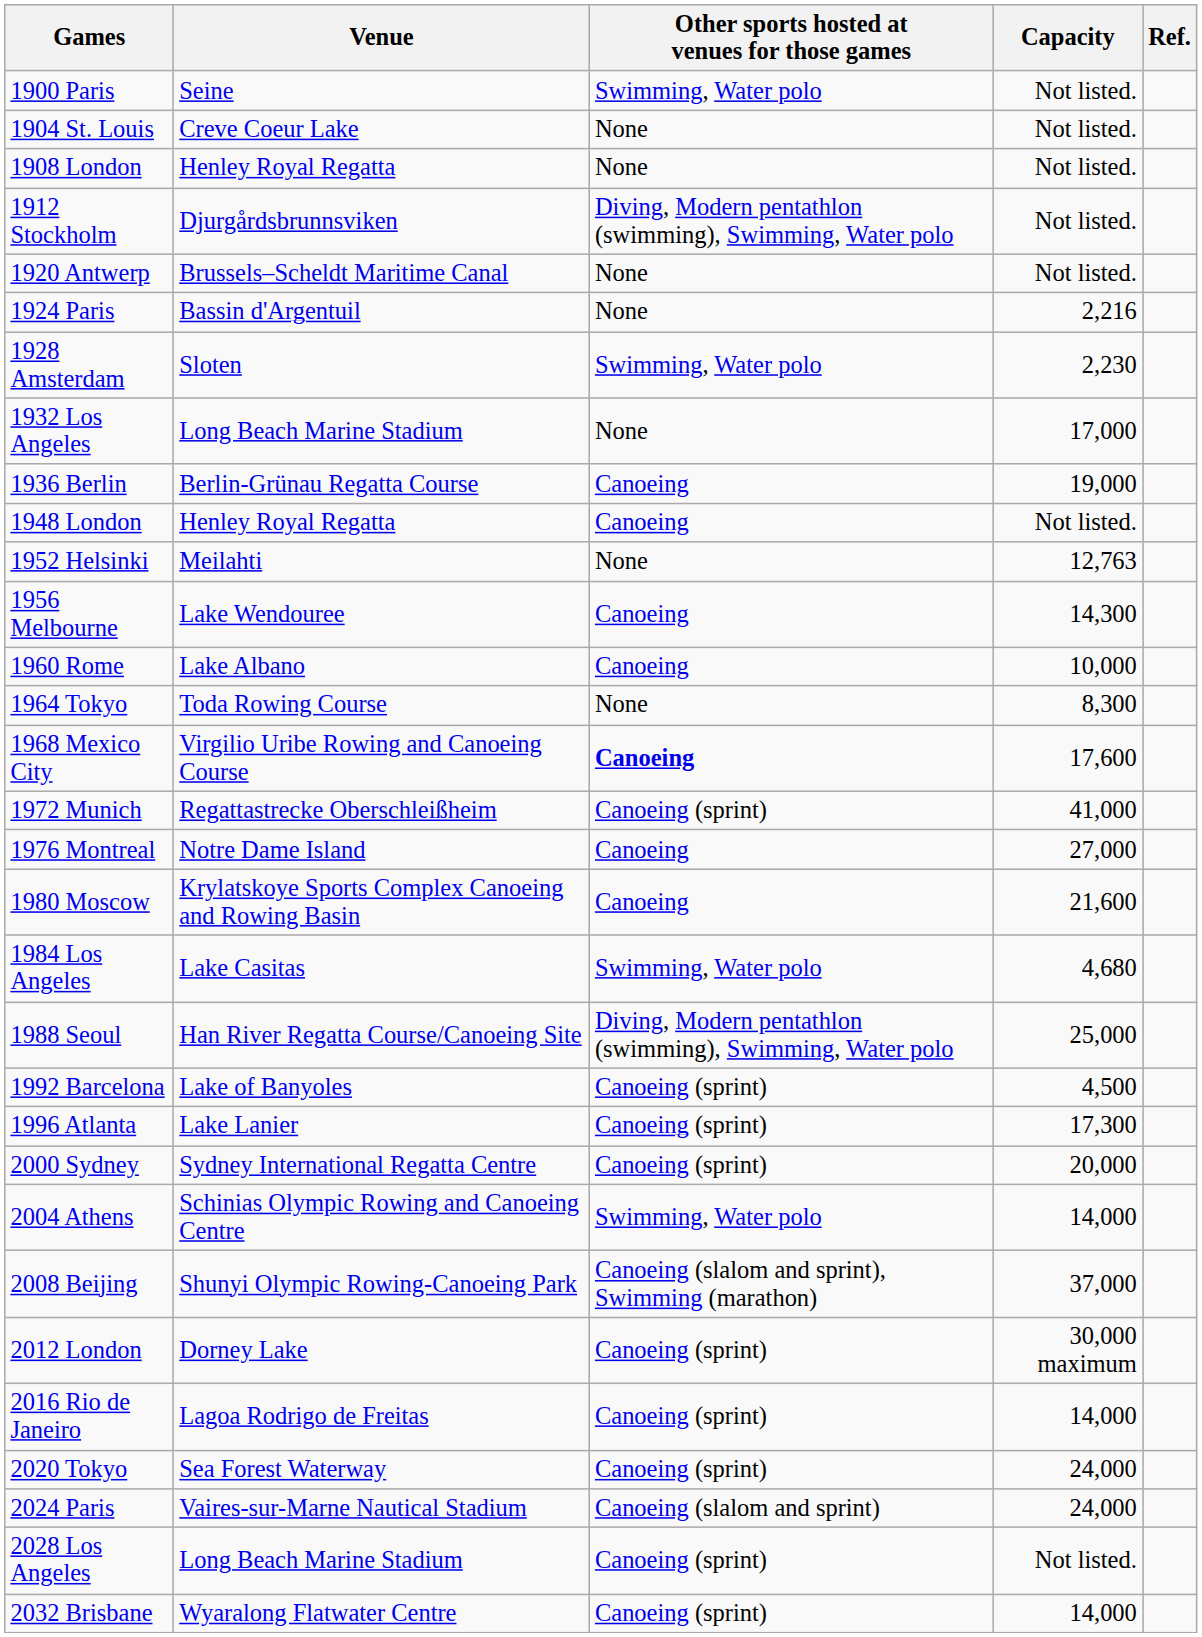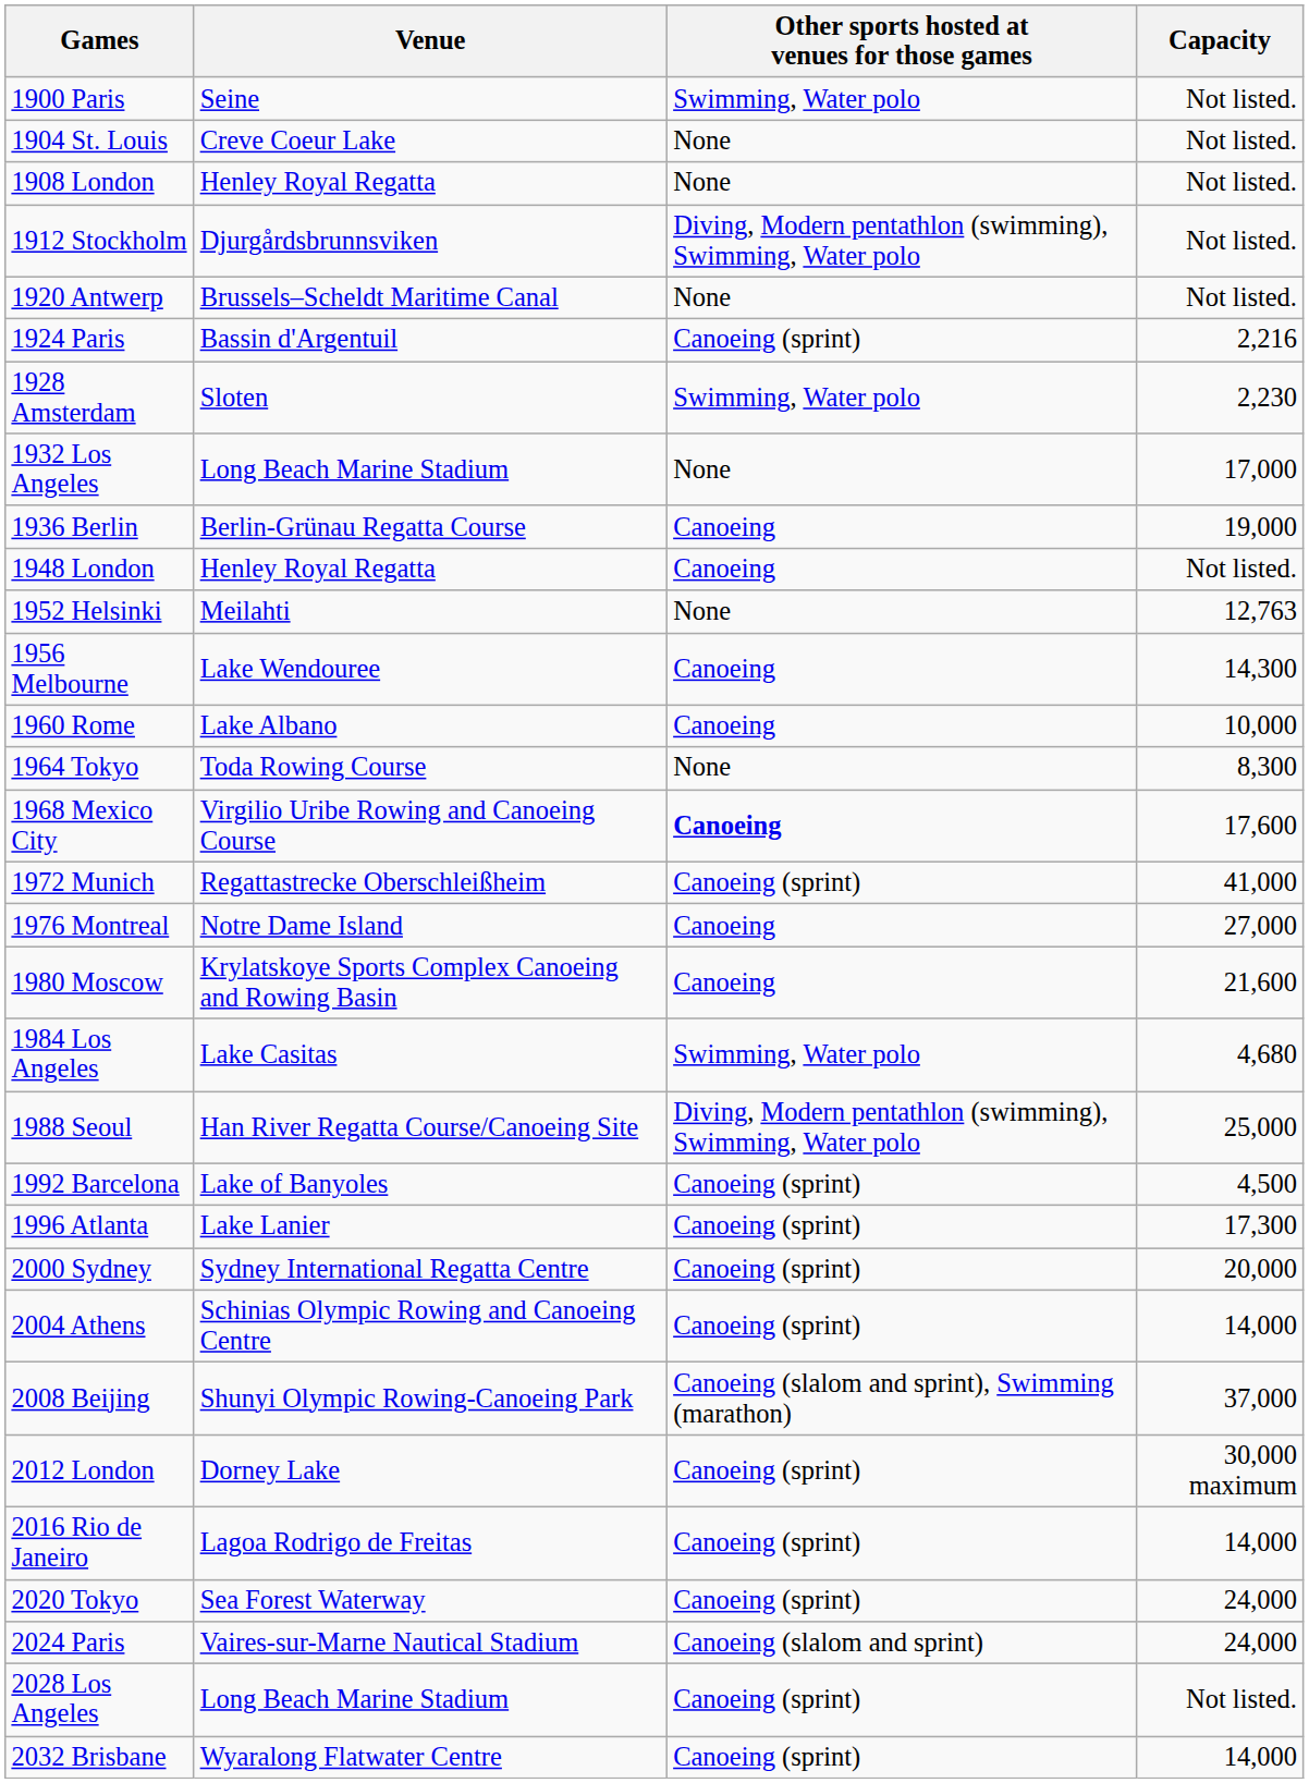 <table class="wikitable sortable" width=780px>
 <tr>
 <th>Games</th>
 <th>Venue</th>
 <th>Other sports hosted at<br>venues for those games</th>
 <th>Capacity</th>
-<th>Ref.</th>
 </tr>
 <tr>
 <td><a href='#'>1900 Paris</a></td>
 <td><a href='#'>Seine</a></td>
 <td><a href='#'>Swimming</a>, <a href='#'>Water polo</a></td>
 <td align=right>Not listed.</td>
-<td align=center></td>
 </tr>
 <tr>
 <td><a href='#'>1904 St. Louis</a></td>
 <td><a href='#'>Creve Coeur Lake</a></td>
 <td>None</td>
 <td align=right>Not listed.</td>
-<td align=center></td>
 </tr>
 <tr>
 <td><a href='#'>1908 London</a></td>
 <td><a href='#'>Henley Royal Regatta</a></td>
 <td>None</td>
 <td align="right">Not listed.</td>
-<td align=center></td>
 </tr>
 <tr>
 <td><a href='#'>1912 Stockholm</a></td>
 <td><a href='#'>Djurgårdsbrunnsviken</a></td>
 <td><a href='#'>Diving</a>, <a href='#'>Modern pentathlon</a> (swimming), <a href='#'>Swimming</a>, <a href='#'>Water polo</a></td>
 <td align="right">Not listed.</td>
-<td align=center></td>
 </tr>
 <tr>
 <td><a href='#'>1920 Antwerp</a></td>
 <td><a href='#'>Brussels–Scheldt Maritime Canal</a></td>
 <td>None</td>
 <td align="right">Not listed.</td>
-<td align=center></td>
 </tr>
 <tr>
 <td><a href='#'>1924 Paris</a></td>
 <td><a href='#'>Bassin d'Argentuil</a></td>
-<td>None</td>
+<td><a href='#'>Canoeing</a> (sprint)</td>
 <td align="right">2,216</td>
-<td align=center></td>
 </tr>
 <tr>
 <td><a href='#'>1928 Amsterdam</a></td>
 <td><a href='#'>Sloten</a></td>
 <td><a href='#'>Swimming</a>, <a href='#'>Water polo</a></td>
 <td align="right">2,230</td>
-<td align=center></td>
 </tr>
 <tr>
 <td><a href='#'>1932 Los Angeles</a></td>
 <td><a href='#'>Long Beach Marine Stadium</a></td>
 <td>None</td>
 <td align="right">17,000</td>
-<td align=center></td>
 </tr>
 <tr>
 <td><a href='#'>1936 Berlin</a></td>
 <td><a href='#'>Berlin-Grünau Regatta Course</a></td>
 <td><a href='#'>Canoeing</a></td>
 <td align="right">19,000</td>
-<td align=center></td>
 </tr>
 <tr>
 <td><a href='#'>1948 London</a></td>
 <td><a href='#'>Henley Royal Regatta</a></td>
 <td><a href='#'>Canoeing</a></td>
 <td align="right">Not listed.</td>
-<td align=center></td>
 </tr>
 <tr>
 <td><a href='#'>1952 Helsinki</a></td>
 <td><a href='#'>Meilahti</a></td>
 <td>None</td>
 <td align="right">12,763</td>
-<td align=center></td>
 </tr>
 <tr>
 <td><a href='#'>1956 Melbourne</a></td>
 <td><a href='#'>Lake Wendouree</a></td>
 <td><a href='#'>Canoeing</a></td>
 <td align="right">14,300</td>
-<td align=center></td>
 </tr>
 <tr>
 <td><a href='#'>1960 Rome</a></td>
 <td><a href='#'>Lake Albano</a></td>
 <td><a href='#'>Canoeing</a></td>
 <td align="right">10,000</td>
-<td align=center></td>
 </tr>
 <tr>
 <td><a href='#'>1964 Tokyo</a></td>
 <td><a href='#'>Toda Rowing Course</a></td>
 <td>None</td>
 <td align="right">8,300</td>
-<td aalign=center></td>
 </tr>
 <tr>
 <td><a href='#'>1968 Mexico City</a></td>
 <td><a href='#'>Virgilio Uribe Rowing and Canoeing Course</a></td>
 <td><strong><a href='#'>Canoeing</a></strong></td>
 <td align="right">17,600</td>
-<td align=center></td>
 </tr>
 <tr>
 <td><a href='#'>1972 Munich</a></td>
 <td><a href='#'>Regattastrecke Oberschleißheim</a></td>
 <td><a href='#'>Canoeing</a> (sprint)</td>
 <td align="right">41,000</td>
-<td align=center></td>
 </tr>
 <tr>
 <td><a href='#'>1976 Montreal</a></td>
 <td><a href='#'>Notre Dame Island</a></td>
 <td><a href='#'>Canoeing</a></td>
 <td align="right">27,000</td>
-<td align=center></td>
 </tr>
 <tr>
 <td><a href='#'>1980 Moscow</a></td>
 <td><a href='#'>Krylatskoye Sports Complex Canoeing and Rowing Basin</a></td>
 <td><a href='#'>Canoeing</a></td>
 <td align="right">21,600</td>
-<td align=center></td>
 </tr>
 <tr>
 <td><a href='#'>1984 Los Angeles</a></td>
 <td><a href='#'>Lake Casitas</a></td>
 <td><a href='#'>Swimming</a>, <a href='#'>Water polo</a></td>
 <td align="right">4,680</td>
-<td align=center></td>
 </tr>
 <tr>
 <td><a href='#'>1988 Seoul</a></td>
 <td><a href='#'>Han River Regatta Course/Canoeing Site</a></td>
 <td><a href='#'>Diving</a>, <a href='#'>Modern pentathlon</a> (swimming), <a href='#'>Swimming</a>, <a href='#'>Water polo</a></td>
 <td align="right">25,000</td>
-<td align=center></td>
 </tr>
 <tr>
 <td><a href='#'>1992 Barcelona</a></td>
 <td><a href='#'>Lake of Banyoles</a></td>
 <td><a href='#'>Canoeing</a> (sprint)</td>
 <td align="right">4,500</td>
-<td align=center></td>
 </tr>
 <tr>
 <td><a href='#'>1996 Atlanta</a></td>
 <td><a href='#'>Lake Lanier</a></td>
 <td><a href='#'>Canoeing</a> (sprint)</td>
 <td align="right">17,300</td>
-<td align=center></td>
 </tr>
 <tr>
 <td><a href='#'>2000 Sydney</a></td>
 <td><a href='#'>Sydney International Regatta Centre</a></td>
 <td><a href='#'>Canoeing</a> (sprint)</td>
 <td align="right">20,000</td>
-<td align=center></td>
 </tr>
 <tr>
 <td><a href='#'>2004 Athens</a></td>
 <td><a href='#'>Schinias Olympic Rowing and Canoeing Centre</a></td>
-<td><a href='#'>Swimming</a>, <a href='#'>Water polo</a></td>
+<td><a href='#'>Canoeing</a> (sprint)</td>
 <td align="right">14,000</td>
-<td align=center></td>
 </tr>
 <tr>
 <td><a href='#'>2008 Beijing</a></td>
 <td><a href='#'>Shunyi Olympic Rowing-Canoeing Park</a></td>
 <td><a href='#'>Canoeing</a> (slalom and sprint), <a href='#'>Swimming</a> (marathon)</td>
 <td align="right">37,000</td>
-<td align=center></td>
 </tr>
 <tr>
 <td><a href='#'>2012 London</a></td>
 <td><a href='#'>Dorney Lake</a></td>
 <td><a href='#'>Canoeing</a> (sprint)</td>
 <td align="right">30,000 maximum</td>
-<td align=center></td>
 </tr>
 <tr>
 <td><a href='#'>2016 Rio de Janeiro</a></td>
 <td><a href='#'>Lagoa Rodrigo de Freitas</a></td>
 <td><a href='#'>Canoeing</a> (sprint)</td>
 <td align="right">14,000</td>
-<td align="center"></td>
 </tr>
 <tr>
 <td><a href='#'>2020 Tokyo</a></td>
 <td><a href='#'>Sea Forest Waterway</a></td>
 <td><a href='#'>Canoeing</a> (sprint)</td>
 <td align="right">24,000</td>
-<td align="center"></td>
 </tr>
 <tr>
 <td><a href='#'>2024 Paris</a></td>
 <td><a href='#'>Vaires-sur-Marne Nautical Stadium</a></td>
 <td><a href='#'>Canoeing</a> (slalom and sprint)</td>
 <td align="right">24,000</td>
-<td align="center"></td>
 </tr>
 <tr>
 <td><a href='#'>2028 Los Angeles</a></td>
 <td><a href='#'>Long Beach Marine Stadium</a></td>
 <td><a href='#'>Canoeing</a> (sprint)</td>
 <td align="right">Not listed.</td>
-<td align="center"></td>
 </tr>
 <tr>
 <td><a href='#'>2032 Brisbane</a></td>
 <td><a href='#'>Wyaralong Flatwater Centre</a></td>
 <td><a href='#'>Canoeing</a> (sprint)</td>
 <td align="right">14,000</td>
-<td align="center"></td>
 </tr>
 </table>
